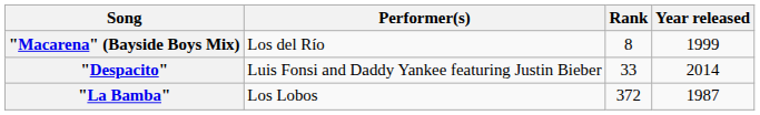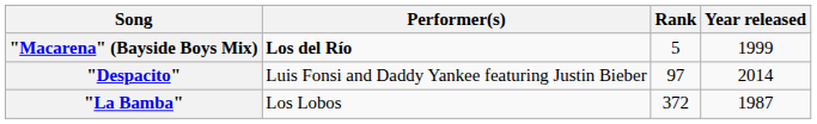 <table class="wikitable plainrowheaders">
 <tr>
 <th>Song</th>
 <th>Performer(s)</th>
 <th>Rank</th>
 <th>Year released</th>
 </tr>
 <tr>
 <th scope="row">"<a href='#'>Macarena</a>" (Bayside Boys Mix)</th>
-<td>Los del Río</td>
-<td align="center">8</td>
+<td><strong>Los del Río</strong></td>
+<td align="center">5</td>
 <td align="center">1999</td>
 </tr>
 <tr>
 <th scope="row">"<a href='#'>Despacito</a>"</th>
 <td>Luis Fonsi and Daddy Yankee featuring Justin Bieber</td>
-<td align="center">33</td>
+<td align="center">97</td>
 <td align="center">2014</td>
 </tr>
 <tr>
 <th scope="row">"<a href='#'>La Bamba</a>"</th>
 <td>Los Lobos</td>
 <td align="center">372</td>
 <td align="center">1987</td>
 </tr>
 </table>
